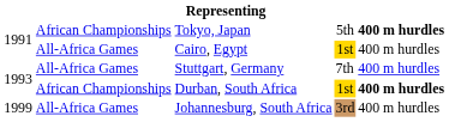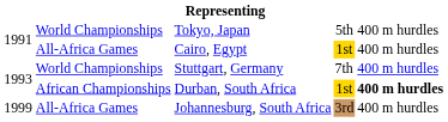 <table>
 <tr>
 <th colspan="6">Representing </th>
 </tr>
 <tr>
 <td rowspan=2>1991</td>
-<td><a href='#'>African Championships</a></td>
+<td><a href='#'>World Championships</a></td>
 <td><a href='#'>Tokyo, Japan</a></td>
 <td align="center">5th</td>
-<td><strong>400 m hurdles</strong></td>
+<td>400 m hurdles</td>
 <td></td>
 </tr>
 <tr>
 <td><a href='#'>All-Africa Games</a></td>
 <td><a href='#'>Cairo</a>, <a href='#'>Egypt</a></td>
 <td bgcolor="gold" align="center">1st</td>
 <td>400 m hurdles</td>
 <td></td>
 </tr>
 <tr>
 <td rowspan=2>1993</td>
-<td><a href='#'>All-Africa Games</a></td>
+<td><a href='#'>World Championships</a></td>
 <td><a href='#'>Stuttgart</a>, <a href='#'>Germany</a></td>
 <td>7th</td>
 <td><a href='#'>400 m hurdles</a></td>
 <td></td>
 </tr>
 <tr>
 <td><a href='#'>African Championships</a></td>
 <td><a href='#'>Durban</a>, <a href='#'>South Africa</a></td>
 <td bgcolor="gold" align="center">1st</td>
 <td><strong>400 m hurdles</strong></td>
 <td></td>
 </tr>
 <tr>
 <td>1999</td>
 <td><a href='#'>All-Africa Games</a></td>
 <td><a href='#'>Johannesburg</a>, <a href='#'>South Africa</a></td>
 <td bgcolor="cc9966" align="center">3rd</td>
 <td>400 m hurdles</td>
 <td></td>
 </tr>
 </table>
